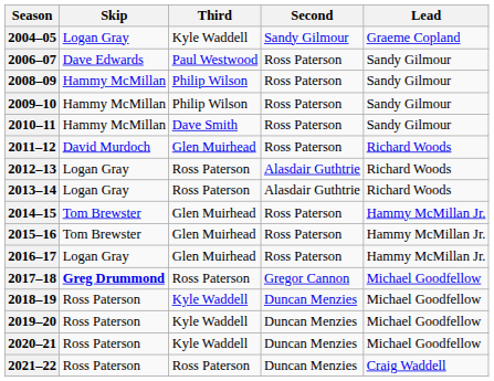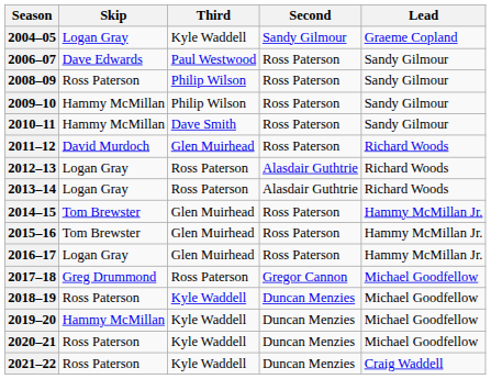 <table class="wikitable">
 <tr>
 <th scope="col">Season</th>
 <th scope="col">Skip</th>
 <th scope="col">Third</th>
 <th scope="col">Second</th>
 <th scope="col">Lead</th>
 </tr>
 <tr>
 <th scope="row">2004–05</th>
 <td><a href='#'>Logan Gray</a></td>
 <td>Kyle Waddell</td>
 <td><a href='#'>Sandy Gilmour</a></td>
 <td><a href='#'>Graeme Copland</a></td>
 </tr>
 <tr>
 <th scope="row">2006–07</th>
 <td><a href='#'>Dave Edwards</a></td>
 <td><a href='#'>Paul Westwood</a></td>
 <td>Ross Paterson</td>
 <td>Sandy Gilmour</td>
 </tr>
 <tr>
 <th scope="row">2008–09</th>
-<td><a href='#'>Hammy McMillan</a></td>
+<td>Ross Paterson</td>
 <td><a href='#'>Philip Wilson</a></td>
 <td>Ross Paterson</td>
 <td>Sandy Gilmour</td>
 </tr>
 <tr>
 <th scope="row">2009–10</th>
 <td>Hammy McMillan</td>
 <td>Philip Wilson</td>
 <td>Ross Paterson</td>
 <td>Sandy Gilmour</td>
 </tr>
 <tr>
 <th scope="row">2010–11</th>
 <td>Hammy McMillan</td>
 <td><a href='#'>Dave Smith</a></td>
 <td>Ross Paterson</td>
 <td>Sandy Gilmour</td>
 </tr>
 <tr>
 <th scope="row">2011–12</th>
 <td><a href='#'>David Murdoch</a></td>
 <td><a href='#'>Glen Muirhead</a></td>
 <td>Ross Paterson</td>
 <td><a href='#'>Richard Woods</a></td>
 </tr>
 <tr>
 <th scope="row">2012–13</th>
 <td>Logan Gray</td>
 <td>Ross Paterson</td>
 <td><a href='#'>Alasdair Guthtrie</a></td>
 <td>Richard Woods</td>
 </tr>
 <tr>
 <th scope="row">2013–14</th>
 <td>Logan Gray</td>
 <td>Ross Paterson</td>
 <td>Alasdair Guthtrie</td>
 <td>Richard Woods</td>
 </tr>
 <tr>
 <th scope="row">2014–15</th>
 <td><a href='#'>Tom Brewster</a></td>
 <td>Glen Muirhead</td>
 <td>Ross Paterson</td>
 <td><a href='#'>Hammy McMillan Jr.</a></td>
 </tr>
 <tr>
 <th scope="row">2015–16</th>
 <td>Tom Brewster</td>
 <td>Glen Muirhead</td>
 <td>Ross Paterson</td>
 <td>Hammy McMillan Jr.</td>
 </tr>
 <tr>
 <th scope="row">2016–17</th>
 <td>Logan Gray</td>
 <td>Glen Muirhead</td>
 <td>Ross Paterson</td>
 <td>Hammy McMillan Jr.</td>
 </tr>
 <tr>
 <th scope="row">2017–18</th>
-<td><strong><a href='#'>Greg Drummond</a></strong></td>
+<td><a href='#'>Greg Drummond</a></td>
 <td>Ross Paterson</td>
 <td><a href='#'>Gregor Cannon</a></td>
 <td><a href='#'>Michael Goodfellow</a></td>
 </tr>
 <tr>
 <th scope="row">2018–19</th>
 <td>Ross Paterson</td>
 <td><a href='#'>Kyle Waddell</a></td>
 <td><a href='#'>Duncan Menzies</a></td>
 <td>Michael Goodfellow</td>
 </tr>
 <tr>
 <th scope="row">2019–20</th>
-<td>Ross Paterson</td>
+<td><a href='#'>Hammy McMillan</a></td>
 <td>Kyle Waddell</td>
 <td>Duncan Menzies</td>
 <td>Michael Goodfellow</td>
 </tr>
 <tr>
 <th scope="row">2020–21</th>
 <td>Ross Paterson</td>
 <td>Kyle Waddell</td>
 <td>Duncan Menzies</td>
 <td>Michael Goodfellow</td>
 </tr>
 <tr>
 <th scope="row">2021–22</th>
 <td>Ross Paterson</td>
-<td>Ross Paterson</td>
+<td>Kyle Waddell</td>
 <td>Duncan Menzies</td>
 <td><a href='#'>Craig Waddell</a></td>
 </tr>
 </table>
